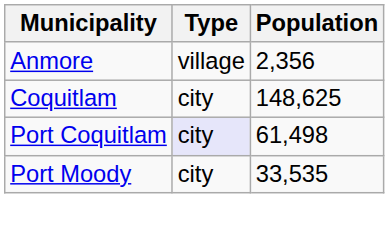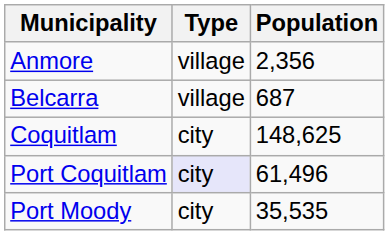 <table class="wikitable sortable">
 <tr>
 <th>Municipality</th>
 <th>Type</th>
 <th>Population</th>
 </tr>
 <tr>
 <td><a href='#'>Anmore</a></td>
 <td>village</td>
 <td>2,356</td>
 </tr>
 <tr>
+<td><a href='#'>Belcarra</a></td>
+<td>village</td>
+<td>687</td>
+</tr>
+<tr>
 <td><a href='#'>Coquitlam</a></td>
 <td>city</td>
 <td>148,625</td>
 </tr>
 <tr>
 <td><a href='#'>Port Coquitlam</a></td>
 <td style="background: lavender;">city</td>
-<td>61,498</td>
+<td>61,496</td>
 </tr>
 <tr>
 <td><a href='#'>Port Moody</a></td>
 <td>city</td>
-<td>33,535</td>
+<td>35,535</td>
 </tr>
 </table>
